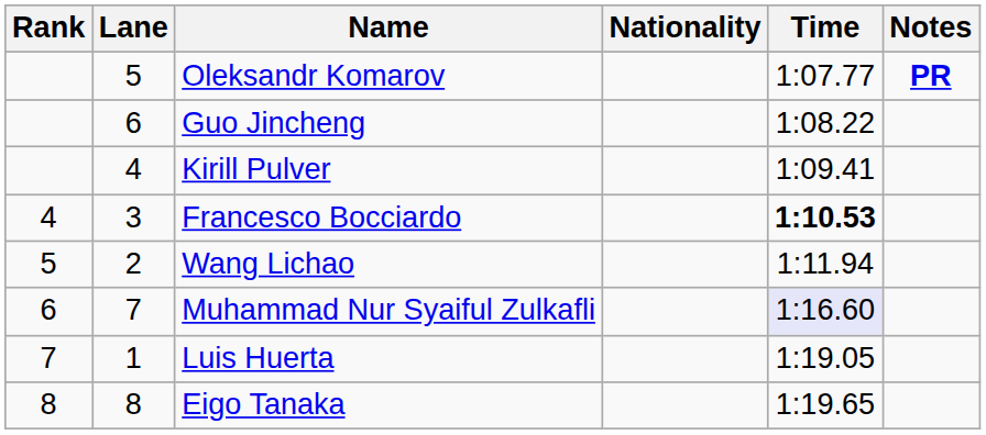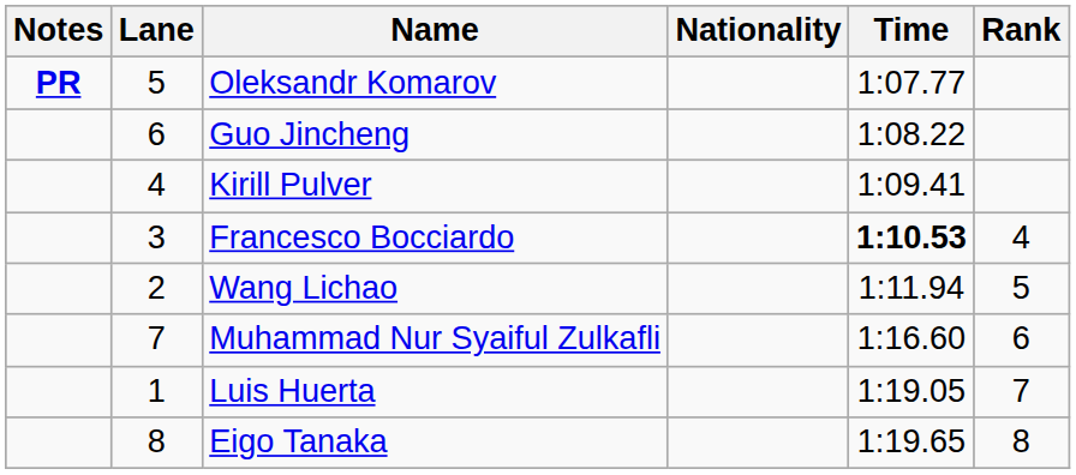 <table class="wikitable sortable" style="text-align:center">
 <tr>
-<th>Rank</th>
+<th>Notes</th>
 <th>Lane</th>
 <th>Name</th>
 <th>Nationality</th>
 <th>Time</th>
-<th>Notes</th>
+<th>Rank</th>
 </tr>
 <tr>
-<td></td>
+<td><strong><a href='#'>PR</a></strong></td>
 <td>5</td>
 <td align=left><a href='#'>Oleksandr Komarov</a></td>
 <td align=left></td>
 <td>1:07.77</td>
-<td><strong><a href='#'>PR</a></strong></td>
+<td></td>
 </tr>
 <tr>
 <td></td>
 <td>6</td>
 <td align=left><a href='#'>Guo Jincheng</a></td>
 <td align=left></td>
 <td>1:08.22</td>
 <td></td>
 </tr>
 <tr>
 <td></td>
 <td>4</td>
 <td align=left><a href='#'>Kirill Pulver</a></td>
 <td align=left></td>
 <td>1:09.41</td>
 <td></td>
 </tr>
 <tr>
-<td>4</td>
+<td></td>
 <td>3</td>
 <td align=left><a href='#'>Francesco Bocciardo</a></td>
 <td align=left></td>
 <td><strong>1:10.53</strong></td>
-<td></td>
+<td>4</td>
 </tr>
 <tr>
-<td>5</td>
+<td></td>
 <td>2</td>
 <td align=left><a href='#'>Wang Lichao</a></td>
 <td align=left></td>
 <td>1:11.94</td>
-<td></td>
+<td>5</td>
 </tr>
 <tr>
-<td>6</td>
+<td></td>
 <td>7</td>
 <td align=left><a href='#'>Muhammad Nur Syaiful Zulkafli</a></td>
 <td align=left></td>
-<td style="background: lavender;">1:16.60</td>
-<td></td>
+<td>1:16.60</td>
+<td>6</td>
 </tr>
 <tr>
-<td>7</td>
+<td></td>
 <td>1</td>
 <td align=left><a href='#'>Luis Huerta</a></td>
 <td align=left></td>
 <td>1:19.05</td>
-<td></td>
+<td>7</td>
 </tr>
 <tr>
-<td>8</td>
+<td></td>
 <td>8</td>
 <td align=left><a href='#'>Eigo Tanaka</a></td>
 <td align=left></td>
 <td>1:19.65</td>
-<td></td>
+<td>8</td>
 </tr>
 </table>
